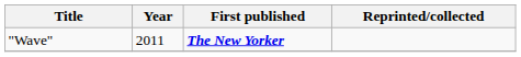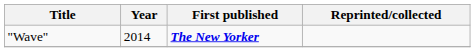 <table class='wikitable sortable' width='90%'>
 <tr>
 <th width=25%>Title</th>
 <th>Year</th>
 <th>First published</th>
 <th>Reprinted/collected</th>
 </tr>
 <tr>
 <td>"Wave"</td>
-<td>2011</td>
+<td>2014</td>
 <td><strong><em><a href='#'>The New Yorker</a></em></strong></td>
 <td></td>
 </tr>
 <tr>
 </tr>
 </table>
